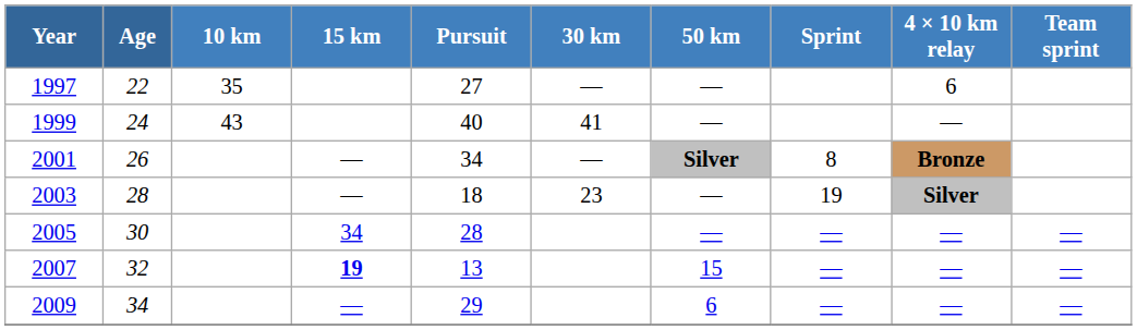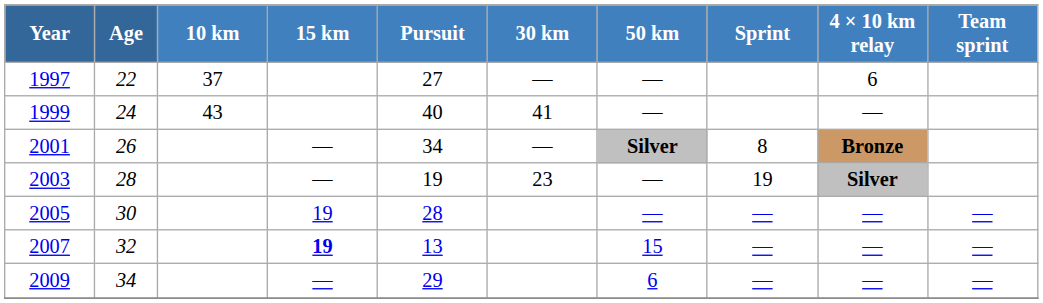 <table class="wikitable" style="font-size:95%; text-align:center; border:grey solid 1px; border-collapse:collapse; background:#ffffff;">
 <tr>
 <th style="background-color:#369; color:white; width:60px;"> Year </th>
 <th style="background-color:#369; color:white; width:40px;"> Age </th>
 <th style="background-color:#4180be; color:white; width:75px;"> 10 km </th>
 <th style="background-color:#4180be; color:white; width:75px;"> 15 km </th>
 <th style="background-color:#4180be; color:white; width:75px;"> Pursuit </th>
 <th style="background-color:#4180be; color:white; width:75px;"> 30 km </th>
 <th style="background-color:#4180be; color:white; width:75px;"> 50 km </th>
 <th style="background-color:#4180be; color:white; width:75px;"> Sprint </th>
 <th style="background-color:#4180be; color:white; width:75px;"> 4 × 10 km <br> relay </th>
 <th style="background-color:#4180be; color:white; width:75px;"> Team <br> sprint </th>
 </tr>
 <tr>
 <td><a href='#'>1997</a></td>
 <td><em>22</em></td>
-<td>35</td>
+<td>37</td>
 <td></td>
 <td>27</td>
 <td>—</td>
 <td>—</td>
 <td></td>
 <td>6</td>
 <td></td>
 </tr>
 <tr>
 <td><a href='#'>1999</a></td>
 <td><em>24</em></td>
 <td>43</td>
 <td></td>
 <td>40</td>
 <td>41</td>
 <td>—</td>
 <td></td>
 <td>—</td>
 <td></td>
 </tr>
 <tr>
 <td><a href='#'>2001</a></td>
 <td><em>26</em></td>
 <td></td>
 <td>—</td>
 <td>34</td>
 <td>—</td>
 <td style="background:silver;"><strong>Silver</strong></td>
 <td>8</td>
 <td bgcolor="cc9966"><strong>Bronze</strong></td>
 <td></td>
 </tr>
 <tr>
 <td><a href='#'>2003</a></td>
 <td><em>28</em></td>
 <td></td>
 <td>—</td>
-<td>18</td>
+<td>19</td>
 <td>23</td>
 <td>—</td>
 <td>19</td>
 <td style="background:silver;"><strong>Silver</strong></td>
 <td></td>
 </tr>
 <tr>
 <td><a href='#'>2005</a></td>
 <td><em>30</em></td>
 <td></td>
-<td><a href='#'>34</a></td>
+<td><a href='#'>19</a></td>
 <td><a href='#'>28</a></td>
 <td></td>
 <td><a href='#'>—</a></td>
 <td><a href='#'>—</a></td>
 <td><a href='#'>—</a></td>
 <td><a href='#'>—</a></td>
 </tr>
 <tr>
 <td><a href='#'>2007</a></td>
 <td><em>32</em></td>
 <td></td>
 <td><strong><a href='#'>19</a></strong></td>
 <td><a href='#'>13</a></td>
 <td></td>
 <td><a href='#'>15</a></td>
 <td><a href='#'>—</a></td>
 <td><a href='#'>—</a></td>
 <td><a href='#'>—</a></td>
 </tr>
 <tr>
 <td><a href='#'>2009</a></td>
 <td><em>34</em></td>
 <td></td>
 <td><a href='#'>—</a></td>
 <td><a href='#'>29</a></td>
 <td></td>
 <td><a href='#'>6</a></td>
 <td><a href='#'>—</a></td>
 <td><a href='#'>—</a></td>
 <td><a href='#'>—</a></td>
 </tr>
 <tr>
 </tr>
 </table>
